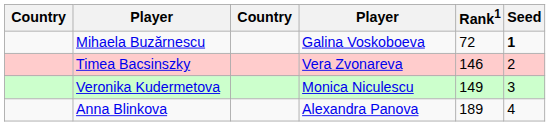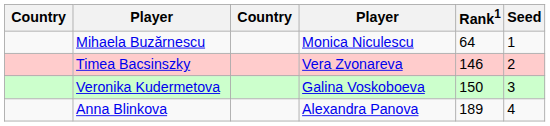 <table class="sortable wikitable">
 <tr>
 <th width="70">Country</th>
 <th width="175">Player</th>
 <th width="70">Country</th>
 <th width="175">Player</th>
 <th>Rank<sup>1</sup></th>
 <th>Seed</th>
 </tr>
 <tr>
 <td></td>
 <td><a href='#'>Mihaela Buzărnescu</a></td>
 <td></td>
-<td><a href='#'>Galina Voskoboeva</a></td>
-<td>72</td>
-<td><strong>1</strong></td>
+<td><a href='#'>Monica Niculescu</a></td>
+<td>64</td>
+<td>1</td>
 </tr>
 <tr style="background:#fcc;">
 <td></td>
 <td><a href='#'>Timea Bacsinszky</a></td>
 <td></td>
 <td><a href='#'>Vera Zvonareva</a></td>
 <td>146</td>
 <td>2</td>
 </tr>
 <tr style="background:#cfc;">
 <td></td>
 <td><a href='#'>Veronika Kudermetova</a></td>
 <td></td>
-<td><a href='#'>Monica Niculescu</a></td>
-<td>149</td>
+<td><a href='#'>Galina Voskoboeva</a></td>
+<td>150</td>
 <td>3</td>
 </tr>
 <tr>
 <td></td>
 <td><a href='#'>Anna Blinkova</a></td>
 <td></td>
 <td><a href='#'>Alexandra Panova</a></td>
 <td>189</td>
 <td>4</td>
 </tr>
 </table>
